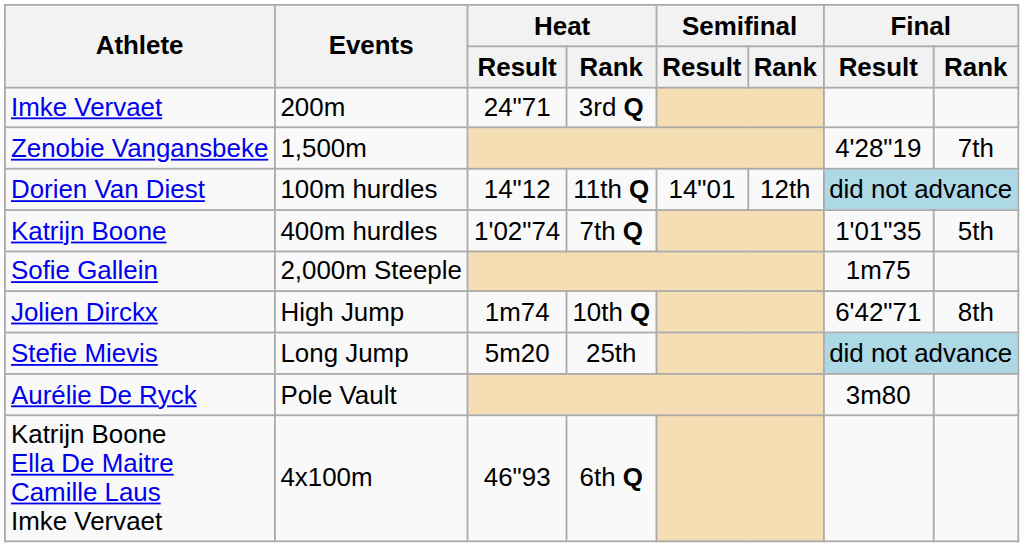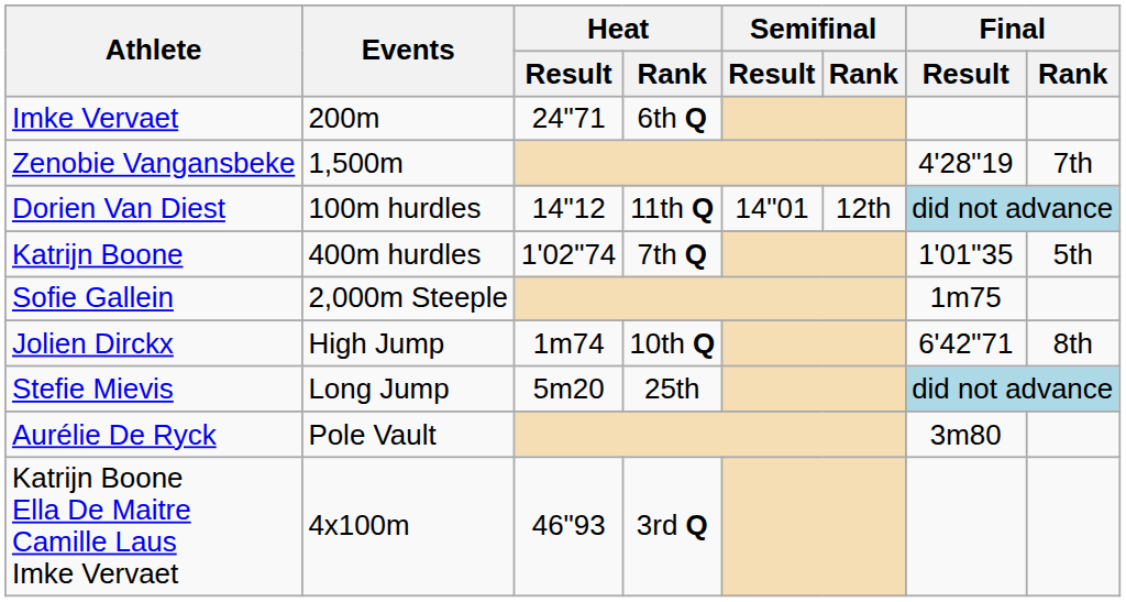 <table class=wikitable style="font-size:90%">
 <tr>
 <th rowspan="2">Athlete</th>
 <th rowspan="2">Events</th>
 <th colspan="2">Heat</th>
 <th colspan="2">Semifinal</th>
 <th colspan="2">Final</th>
 </tr>
 <tr>
 <th>Result</th>
 <th>Rank</th>
 <th>Result</th>
 <th>Rank</th>
 <th>Result</th>
 <th>Rank</th>
 </tr>
 <tr>
 <td><a href='#'>Imke Vervaet</a></td>
 <td>200m</td>
 <td align=center>24"71</td>
-<td align=center>3rd <strong>Q</strong></td>
+<td align=center>6th <strong>Q</strong></td>
 <td colspan="2" bgcolor="wheat"></td>
 <td align=center></td>
 <td align=center></td>
 </tr>
 <tr>
 <td><a href='#'>Zenobie Vangansbeke</a></td>
 <td>1,500m</td>
 <td colspan="4" bgcolor="wheat"></td>
 <td align=center>4'28"19</td>
 <td align=center>7th</td>
 </tr>
 <tr>
 <td><a href='#'>Dorien Van Diest</a></td>
 <td>100m hurdles</td>
 <td align=center>14"12</td>
 <td align=center>11th <strong>Q</strong></td>
 <td align=center>14"01</td>
 <td align=center>12th</td>
 <td colspan="2" bgcolor="lightblue" align="center">did not advance</td>
 </tr>
 <tr>
 <td><a href='#'>Katrijn Boone</a></td>
 <td>400m hurdles</td>
 <td align=center>1'02"74</td>
 <td align=center>7th <strong>Q</strong></td>
 <td colspan="2" bgcolor="wheat"></td>
 <td align=center>1'01"35</td>
 <td align=center>5th</td>
 </tr>
 <tr>
 <td><a href='#'>Sofie Gallein</a></td>
 <td>2,000m Steeple</td>
 <td colspan="4" bgcolor="wheat"></td>
 <td align=center>1m75</td>
 <td align=center></td>
 </tr>
 <tr>
 <td><a href='#'>Jolien Dirckx</a></td>
 <td>High Jump</td>
 <td align=center>1m74</td>
 <td align=center>10th <strong>Q</strong></td>
 <td colspan="2" bgcolor="wheat"></td>
 <td align=center>6'42"71</td>
 <td align=center>8th</td>
 </tr>
 <tr>
 <td><a href='#'>Stefie Mievis</a></td>
 <td>Long Jump</td>
 <td align=center>5m20</td>
 <td align=center>25th</td>
 <td colspan="2" bgcolor="wheat"></td>
 <td colspan="2" bgcolor="lightblue" align="center">did not advance</td>
 </tr>
 <tr>
 <td><a href='#'>Aurélie De Ryck</a></td>
 <td>Pole Vault</td>
 <td colspan="4" bgcolor="wheat"></td>
 <td align=center>3m80</td>
 <td align=center></td>
 </tr>
 <tr>
 <td>Katrijn Boone<br><a href='#'>Ella De Maitre</a><br><a href='#'>Camille Laus</a><br>Imke Vervaet</td>
 <td>4x100m</td>
 <td align=center>46"93</td>
-<td align=center>6th <strong>Q</strong></td>
+<td align=center>3rd <strong>Q</strong></td>
 <td colspan="2" bgcolor="wheat"></td>
 <td align=center></td>
 <td align=center></td>
 </tr>
 </table>
